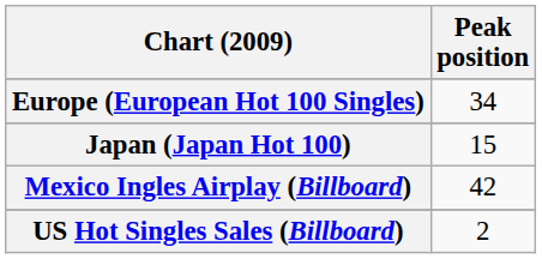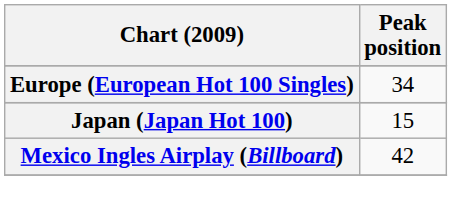 <table class="wikitable sortable plainrowheaders" style="text-align:center">
 <tr>
 <th scope="col">Chart (2009)</th>
 <th scope="col">Peak<br>position</th>
 </tr>
 <tr>
 </tr>
 <tr>
 </tr>
 <tr>
 </tr>
 <tr>
 <th scope="row">Europe (<a href='#'>European Hot 100 Singles</a>)</th>
 <td>34</td>
 </tr>
 <tr>
 </tr>
 <tr>
 </tr>
 <tr>
 </tr>
 <tr>
 </tr>
 <tr>
 <th scope="row">Japan (<a href='#'>Japan Hot 100</a>)</th>
 <td>15</td>
 </tr>
 <tr>
 <th scope="row"><a href='#'>Mexico Ingles Airplay</a> (<em><a href='#'>Billboard</a></em>)</th>
 <td>42</td>
 </tr>
 <tr>
 </tr>
 <tr>
 </tr>
 <tr>
 </tr>
 <tr>
 </tr>
 <tr>
 </tr>
 <tr>
 </tr>
 <tr>
 </tr>
 <tr>
 </tr>
-<tr>
-<th scope="row">US <a href='#'>Hot Singles Sales</a> (<em><a href='#'>Billboard</a></em>)</th>
-<td>2</td>
-</tr>
 </table>
